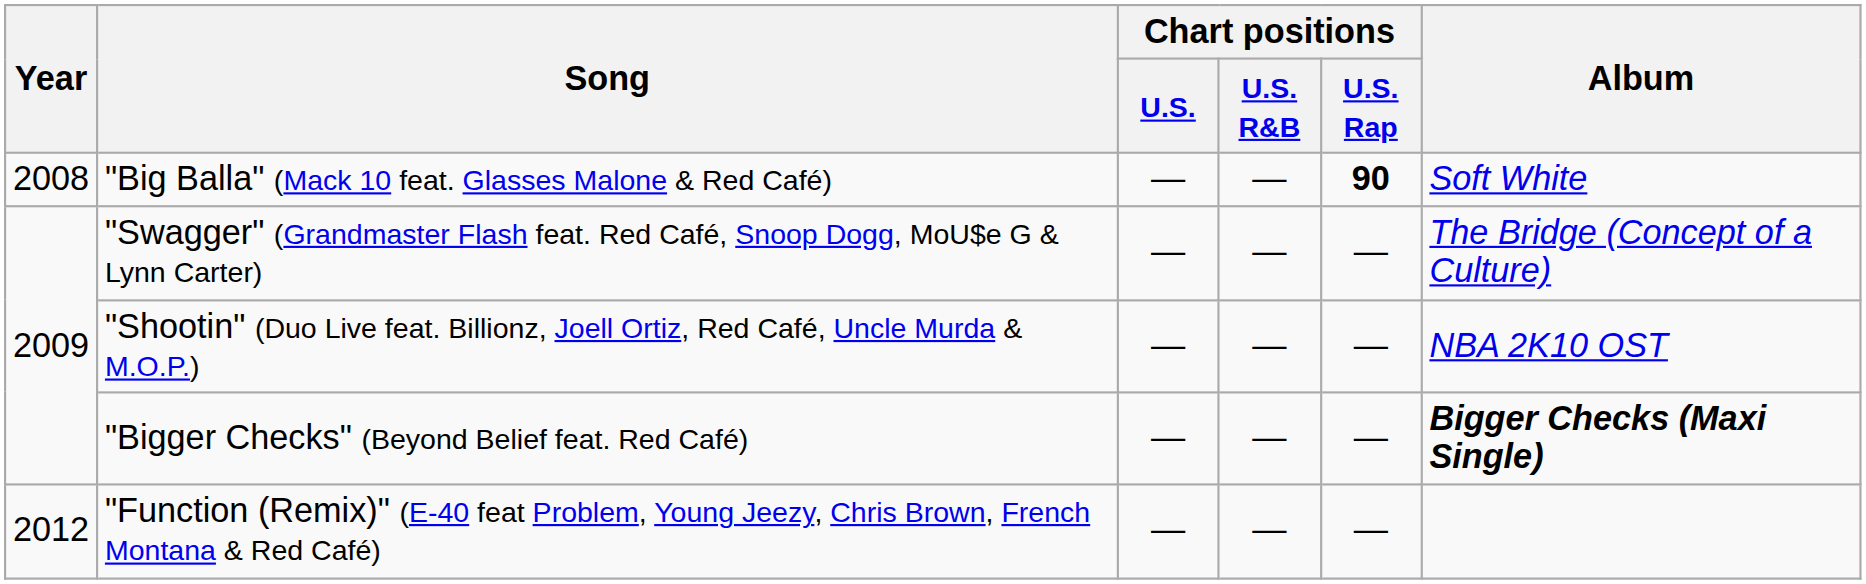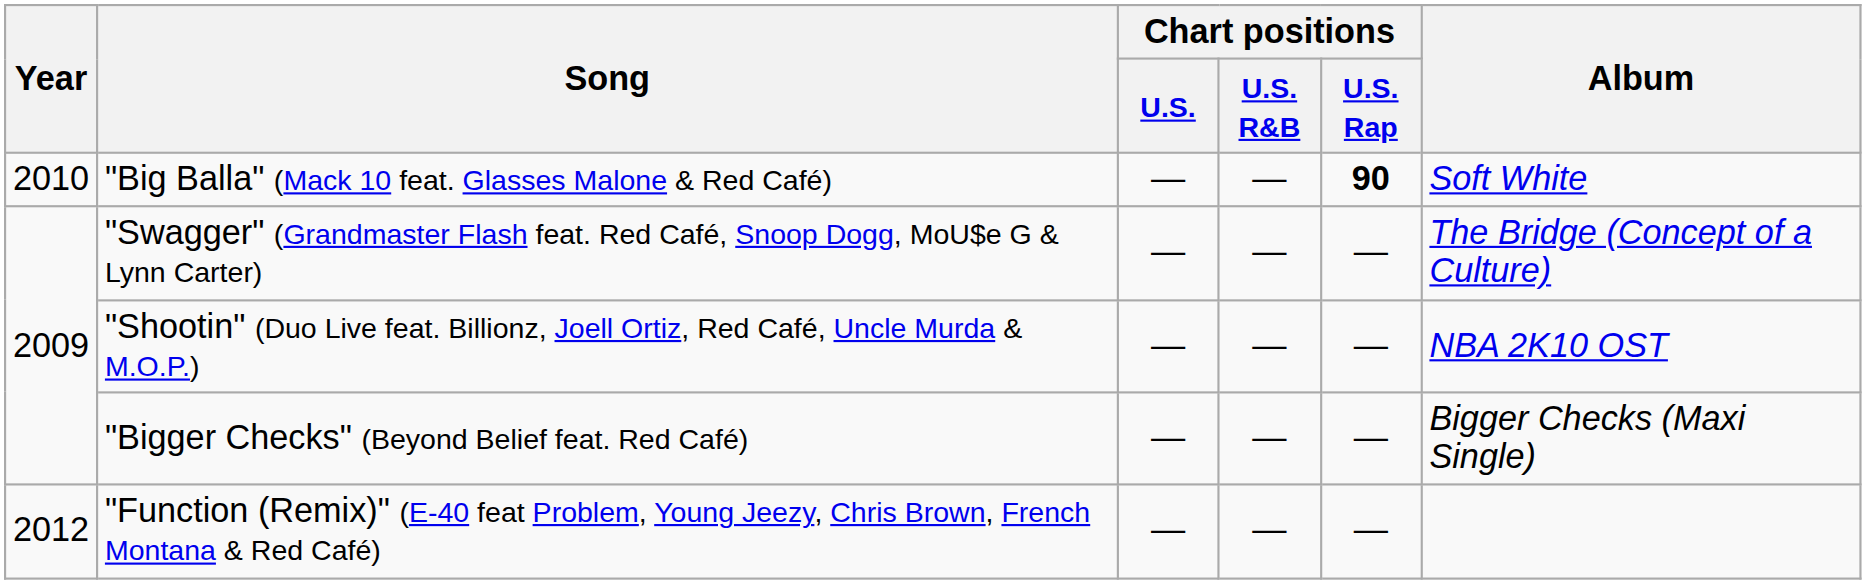 <table class="wikitable">
 <tr>
 <th rowspan="2">Year</th>
 <th rowspan="2">Song</th>
 <th colspan="3">Chart positions</th>
 <th rowspan="2">Album</th>
 </tr>
 <tr>
 <th width="40"><small><a href='#'>U.S.</a></small></th>
 <th width="40"><small><a href='#'>U.S. R&B</a></small></th>
 <th width="40"><small><a href='#'>U.S. Rap</a></small></th>
 </tr>
 <tr>
-<td style="text-align:center;">2008</td>
+<td style="text-align:center;">2010</td>
 <td align="left">"Big Balla" <small>(<a href='#'>Mack 10</a> feat. <a href='#'>Glasses Malone</a> & Red Café)</small></td>
 <td style="text-align:center;">—</td>
 <td style="text-align:center;">—</td>
 <td style="text-align:center;"><strong>90 </strong></td>
 <td style="text-align:left;"><em><a href='#'>Soft White</a></em></td>
 </tr>
 <tr>
 <td style="text-align:center;" rowspan="3">2009</td>
 <td align="left">"Swagger" <small>(<a href='#'>Grandmaster Flash</a> feat. Red Café, <a href='#'>Snoop Dogg</a>, MoU$e G & Lynn Carter)</small></td>
 <td style="text-align:center;">—</td>
 <td style="text-align:center;">—</td>
 <td style="text-align:center;">—</td>
 <td style="text-align:left;"><em><a href='#'>The Bridge (Concept of a Culture)</a></em></td>
 </tr>
 <tr>
 <td align="left">"Shootin" <small>(Duo Live feat. Billionz, <a href='#'>Joell Ortiz</a>, Red Café, <a href='#'>Uncle Murda</a> & <a href='#'>M.O.P.</a>)</small></td>
 <td style="text-align:center;">—</td>
 <td style="text-align:center;">—</td>
 <td style="text-align:center;">—</td>
 <td style="text-align:left;"><em><a href='#'>NBA 2K10 OST</a></em></td>
 </tr>
 <tr>
 <td align="left">"Bigger Checks" <small>(Beyond Belief feat. Red Café)</small></td>
 <td style="text-align:center;">—</td>
 <td style="text-align:center;">—</td>
 <td style="text-align:center;">—</td>
-<td style="text-align:left;"><strong><em>Bigger Checks (Maxi Single)</em></strong></td>
+<td style="text-align:left;"><em>Bigger Checks (Maxi Single)</em></td>
 </tr>
 <tr>
 <td style="text-align:center;">2012</td>
 <td align="left">"Function (Remix)" <small>(<a href='#'>E-40</a> feat <a href='#'>Problem</a>, <a href='#'>Young Jeezy</a>, <a href='#'>Chris Brown</a>, <a href='#'>French Montana</a> & Red Café) </small></td>
 <td style="text-align:center;">—</td>
 <td style="text-align:center;">—</td>
 <td style="text-align:center;">—</td>
 <td style="text-align:left;"></td>
 </tr>
 </table>
